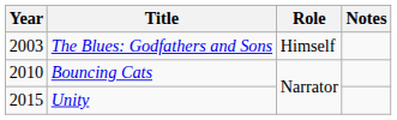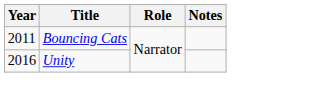 <table class="wikitable sortable">
 <tr>
 <th>Year</th>
 <th>Title</th>
 <th>Role</th>
 <th>Notes</th>
 </tr>
 <tr>
-<td>2003</td>
-<td><em><a href='#'>The Blues: Godfathers and Sons</a></em></td>
-<td>Himself</td>
-<td></td>
-</tr>
-<tr>
-<td>2010</td>
+<td>2011</td>
 <td><em><a href='#'>Bouncing Cats</a></em></td>
 <td rowspan="2">Narrator</td>
 <td></td>
 </tr>
 <tr>
-<td>2015</td>
+<td>2016</td>
 <td><em><a href='#'>Unity</a></em></td>
 <td></td>
 </tr>
 </table>
